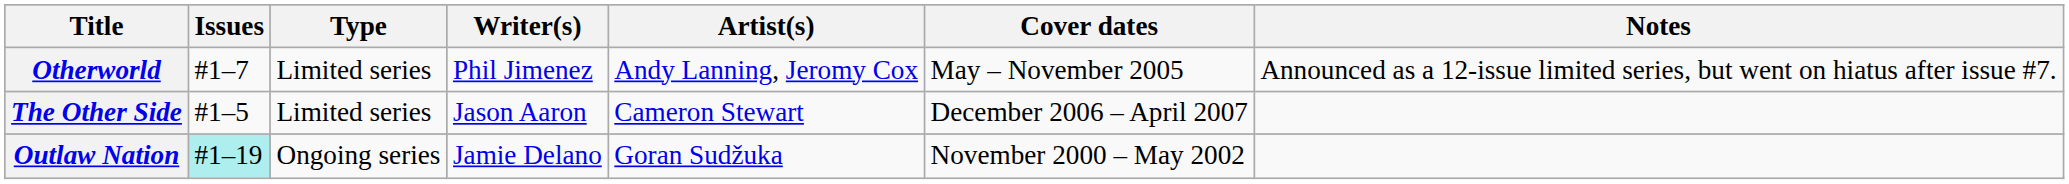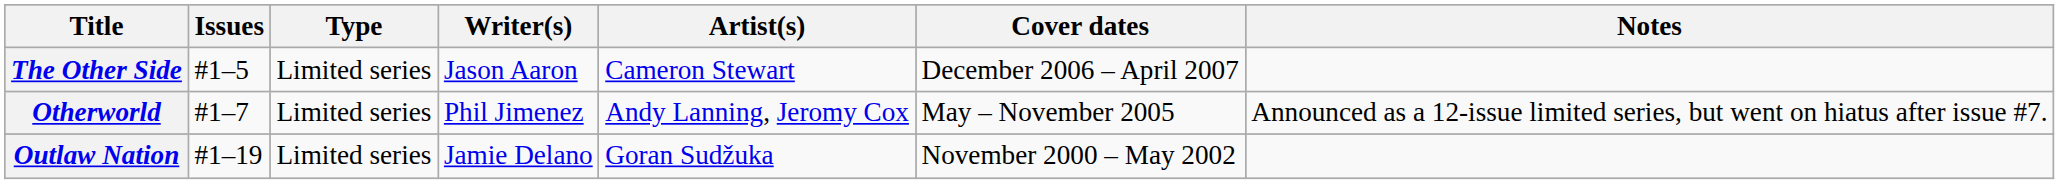 <table class="wikitable">
 <tr>
 <th>Title</th>
 <th>Issues</th>
 <th>Type</th>
 <th>Writer(s)</th>
 <th>Artist(s)</th>
 <th>Cover dates</th>
 <th>Notes</th>
 </tr>
 <tr>
+<th><em><a href='#'>The Other Side</a></em></th>
+<td>#1–5</td>
+<td>Limited series</td>
+<td><a href='#'>Jason Aaron</a></td>
+<td><a href='#'>Cameron Stewart</a></td>
+<td>December 2006 – April 2007</td>
+<td></td>
+</tr>
+<tr>
 <th><em><a href='#'>Otherworld</a></em></th>
 <td>#1–7</td>
 <td>Limited series</td>
 <td><a href='#'>Phil Jimenez</a></td>
 <td><a href='#'>Andy Lanning</a>, <a href='#'>Jeromy Cox</a></td>
 <td>May – November 2005</td>
 <td>Announced as a 12-issue limited series, but went on hiatus after issue #7.</td>
 </tr>
 <tr>
-<th><em><a href='#'>The Other Side</a></em></th>
-<td>#1–5</td>
+<th><em><a href='#'>Outlaw Nation</a></em></th>
+<td>#1–19</td>
 <td>Limited series</td>
-<td><a href='#'>Jason Aaron</a></td>
-<td><a href='#'>Cameron Stewart</a></td>
-<td>December 2006 – April 2007</td>
-<td></td>
-</tr>
-<tr>
-<th><em><a href='#'>Outlaw Nation</a></em></th>
-<td style="background: paleturquoise;">#1–19</td>
-<td>Ongoing series</td>
 <td><a href='#'>Jamie Delano</a></td>
 <td><a href='#'>Goran Sudžuka</a></td>
 <td>November 2000 – May 2002</td>
 <td></td>
 </tr>
 </table>
